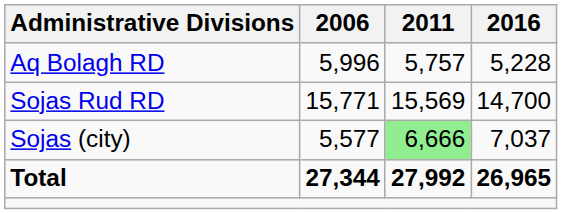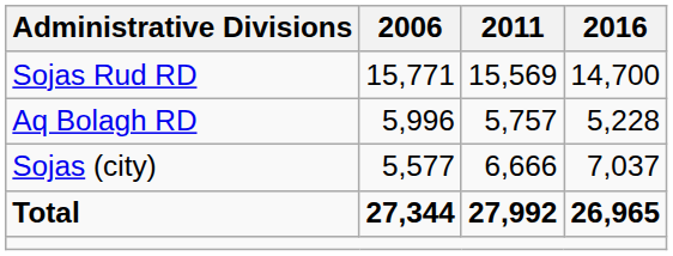 <table class="wikitable">
 <tr>
 <th>Administrative Divisions</th>
 <th>2006</th>
 <th>2011</th>
 <th>2016</th>
 </tr>
 <tr>
+<td><a href='#'>Sojas Rud RD</a></td>
+<td style="text-align: right;">15,771</td>
+<td style="text-align: right;">15,569</td>
+<td style="text-align: right;">14,700</td>
+</tr>
+<tr>
 <td><a href='#'>Aq Bolagh RD</a></td>
 <td style="text-align: right;">5,996</td>
 <td style="text-align: right;">5,757</td>
 <td style="text-align: right;">5,228</td>
 </tr>
 <tr>
-<td><a href='#'>Sojas Rud RD</a></td>
-<td style="text-align: right;">15,771</td>
-<td style="text-align: right;">15,569</td>
-<td style="text-align: right;">14,700</td>
-</tr>
-<tr>
 <td><a href='#'>Sojas</a> (city)</td>
 <td style="text-align: right;">5,577</td>
-<td style="background: lightgreen; text-align: right;">6,666</td>
+<td style="text-align: right;">6,666</td>
 <td style="text-align: right;">7,037</td>
 </tr>
 <tr>
 <td><strong>Total</strong></td>
 <td style="text-align: right;"><strong>27,344</strong></td>
 <td style="text-align: right;"><strong>27,992</strong></td>
 <td style="text-align: right;"><strong>26,965</strong></td>
 </tr>
 <tr>
 <td colspan=4></td>
 </tr>
 </table>
